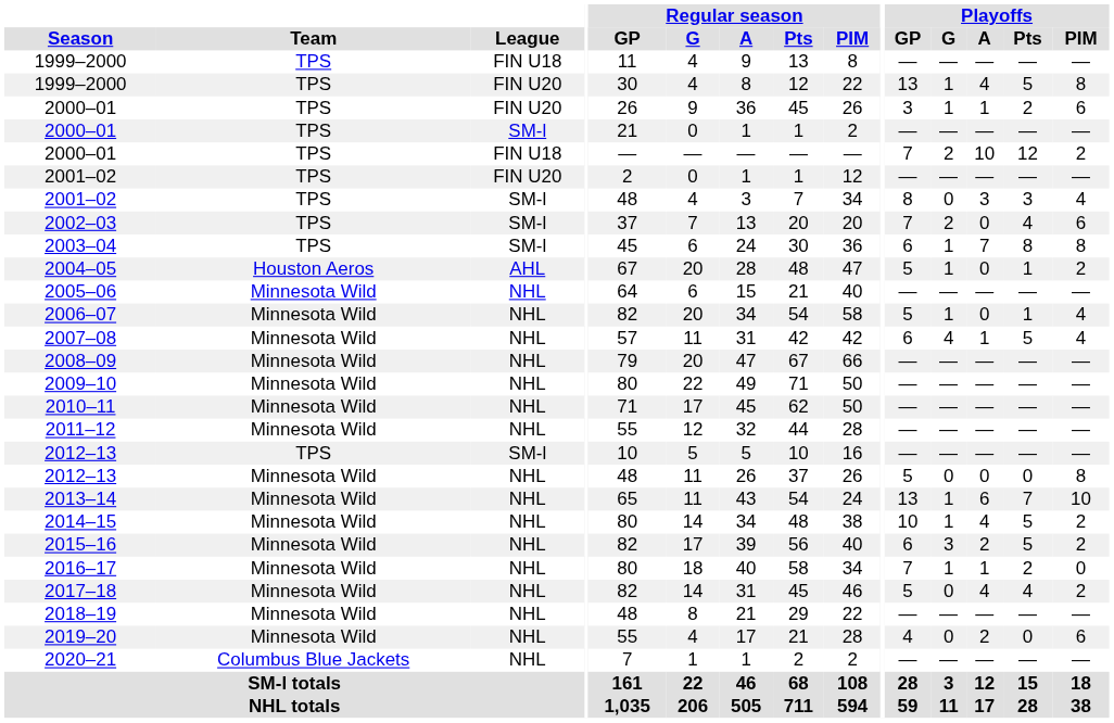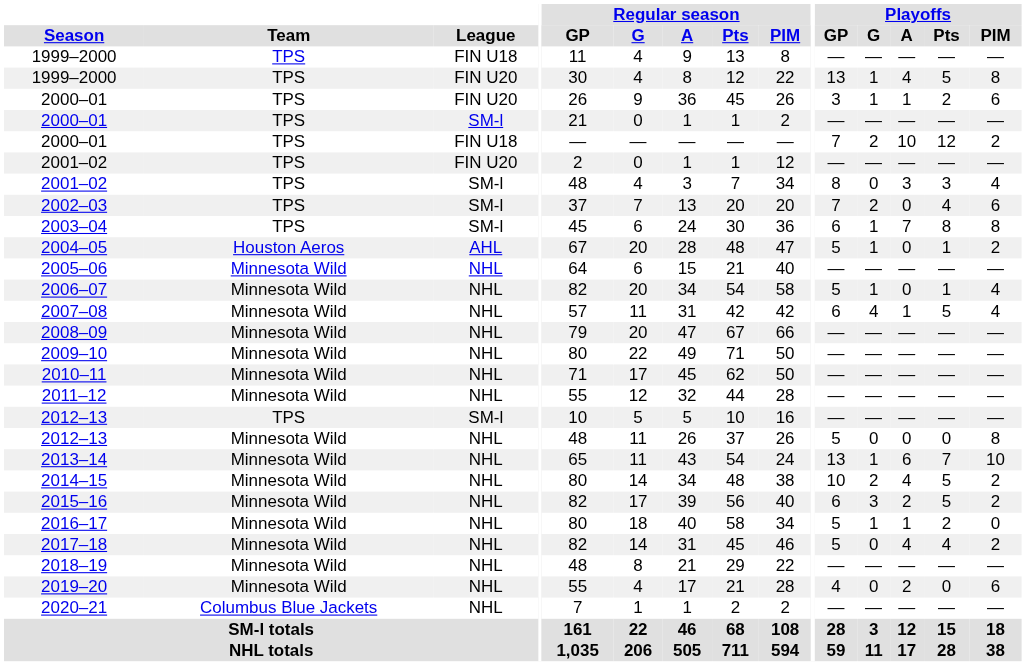 <table border="0" cellpadding="1" cellspacing="0" style="text-align:center; width:60em">
 <tr bgcolor="#e0e0e0">
 <th colspan="3" bgcolor="#ffffff"></th>
 <th rowspan="99" bgcolor="#ffffff"></th>
 <th colspan="5"><a href='#'>Regular season</a></th>
 <th rowspan="99" bgcolor="#ffffff"></th>
 <th colspan="5"><a href='#'>Playoffs</a></th>
 </tr>
 <tr bgcolor="#e0e0e0">
 <th><a href='#'>Season</a></th>
 <th>Team</th>
 <th>League</th>
 <th>GP</th>
 <th><a href='#'>G</a></th>
 <th><a href='#'>A</a></th>
 <th><a href='#'>Pts</a></th>
 <th><a href='#'>PIM</a></th>
 <th>GP</th>
 <th>G</th>
 <th>A</th>
 <th>Pts</th>
 <th>PIM</th>
 </tr>
 <tr>
 <td>1999–2000</td>
 <td><a href='#'>TPS</a></td>
 <td>FIN U18</td>
 <td>11</td>
 <td>4</td>
 <td>9</td>
 <td>13</td>
 <td>8</td>
 <td>—</td>
 <td>—</td>
 <td>—</td>
 <td>—</td>
 <td>—</td>
 </tr>
 <tr bgcolor="#f0f0f0">
 <td>1999–2000</td>
 <td>TPS</td>
 <td>FIN U20</td>
 <td>30</td>
 <td>4</td>
 <td>8</td>
 <td>12</td>
 <td>22</td>
 <td>13</td>
 <td>1</td>
 <td>4</td>
 <td>5</td>
 <td>8</td>
 </tr>
 <tr>
 <td>2000–01</td>
 <td>TPS</td>
 <td>FIN U20</td>
 <td>26</td>
 <td>9</td>
 <td>36</td>
 <td>45</td>
 <td>26</td>
 <td>3</td>
 <td>1</td>
 <td>1</td>
 <td>2</td>
 <td>6</td>
 </tr>
 <tr bgcolor="#f0f0f0">
 <td><a href='#'>2000–01</a></td>
 <td>TPS</td>
 <td><a href='#'>SM-l</a></td>
 <td>21</td>
 <td>0</td>
 <td>1</td>
 <td>1</td>
 <td>2</td>
 <td>—</td>
 <td>—</td>
 <td>—</td>
 <td>—</td>
 <td>—</td>
 </tr>
 <tr>
 <td>2000–01</td>
 <td>TPS</td>
 <td>FIN U18</td>
 <td>—</td>
 <td>—</td>
 <td>—</td>
 <td>—</td>
 <td>—</td>
 <td>7</td>
 <td>2</td>
 <td>10</td>
 <td>12</td>
 <td>2</td>
 </tr>
 <tr bgcolor="#f0f0f0">
 <td>2001–02</td>
 <td>TPS</td>
 <td>FIN U20</td>
 <td>2</td>
 <td>0</td>
 <td>1</td>
 <td>1</td>
 <td>12</td>
 <td>—</td>
 <td>—</td>
 <td>—</td>
 <td>—</td>
 <td>—</td>
 </tr>
 <tr>
 <td><a href='#'>2001–02</a></td>
 <td>TPS</td>
 <td>SM-l</td>
 <td>48</td>
 <td>4</td>
 <td>3</td>
 <td>7</td>
 <td>34</td>
 <td>8</td>
 <td>0</td>
 <td>3</td>
 <td>3</td>
 <td>4</td>
 </tr>
 <tr bgcolor="#f0f0f0">
 <td><a href='#'>2002–03</a></td>
 <td>TPS</td>
 <td>SM-l</td>
 <td>37</td>
 <td>7</td>
 <td>13</td>
 <td>20</td>
 <td>20</td>
 <td>7</td>
 <td>2</td>
 <td>0</td>
 <td>4</td>
 <td>6</td>
 </tr>
 <tr>
 <td><a href='#'>2003–04</a></td>
 <td>TPS</td>
 <td>SM-l</td>
 <td>45</td>
 <td>6</td>
 <td>24</td>
 <td>30</td>
 <td>36</td>
 <td>6</td>
 <td>1</td>
 <td>7</td>
 <td>8</td>
 <td>8</td>
 </tr>
 <tr bgcolor="#f0f0f0">
 <td><a href='#'>2004–05</a></td>
 <td><a href='#'>Houston Aeros</a></td>
 <td><a href='#'>AHL</a></td>
 <td>67</td>
 <td>20</td>
 <td>28</td>
 <td>48</td>
 <td>47</td>
 <td>5</td>
 <td>1</td>
 <td>0</td>
 <td>1</td>
 <td>2</td>
 </tr>
 <tr>
 <td><a href='#'>2005–06</a></td>
 <td><a href='#'>Minnesota Wild</a></td>
 <td><a href='#'>NHL</a></td>
 <td>64</td>
 <td>6</td>
 <td>15</td>
 <td>21</td>
 <td>40</td>
 <td>—</td>
 <td>—</td>
 <td>—</td>
 <td>—</td>
 <td>—</td>
 </tr>
 <tr bgcolor="#f0f0f0">
 <td><a href='#'>2006–07</a></td>
 <td>Minnesota Wild</td>
 <td>NHL</td>
 <td>82</td>
 <td>20</td>
 <td>34</td>
 <td>54</td>
 <td>58</td>
 <td>5</td>
 <td>1</td>
 <td>0</td>
 <td>1</td>
 <td>4</td>
 </tr>
 <tr>
 <td><a href='#'>2007–08</a></td>
 <td>Minnesota Wild</td>
 <td>NHL</td>
 <td>57</td>
 <td>11</td>
 <td>31</td>
 <td>42</td>
 <td>42</td>
 <td>6</td>
 <td>4</td>
 <td>1</td>
 <td>5</td>
 <td>4</td>
 </tr>
 <tr bgcolor="#f0f0f0">
 <td><a href='#'>2008–09</a></td>
 <td>Minnesota Wild</td>
 <td>NHL</td>
 <td>79</td>
 <td>20</td>
 <td>47</td>
 <td>67</td>
 <td>66</td>
 <td>—</td>
 <td>—</td>
 <td>—</td>
 <td>—</td>
 <td>—</td>
 </tr>
 <tr>
 <td><a href='#'>2009–10</a></td>
 <td>Minnesota Wild</td>
 <td>NHL</td>
 <td>80</td>
 <td>22</td>
 <td>49</td>
 <td>71</td>
 <td>50</td>
 <td>—</td>
 <td>—</td>
 <td>—</td>
 <td>—</td>
 <td>—</td>
 </tr>
 <tr bgcolor="#f0f0f0">
 <td><a href='#'>2010–11</a></td>
 <td>Minnesota Wild</td>
 <td>NHL</td>
 <td>71</td>
 <td>17</td>
 <td>45</td>
 <td>62</td>
 <td>50</td>
 <td>—</td>
 <td>—</td>
 <td>—</td>
 <td>—</td>
 <td>—</td>
 </tr>
 <tr>
 <td><a href='#'>2011–12</a></td>
 <td>Minnesota Wild</td>
 <td>NHL</td>
 <td>55</td>
 <td>12</td>
 <td>32</td>
 <td>44</td>
 <td>28</td>
 <td>—</td>
 <td>—</td>
 <td>—</td>
 <td>—</td>
 <td>—</td>
 </tr>
 <tr bgcolor="#f0f0f0">
 <td><a href='#'>2012–13</a></td>
 <td>TPS</td>
 <td>SM-l</td>
 <td>10</td>
 <td>5</td>
 <td>5</td>
 <td>10</td>
 <td>16</td>
 <td>—</td>
 <td>—</td>
 <td>—</td>
 <td>—</td>
 <td>—</td>
 </tr>
 <tr>
 <td><a href='#'>2012–13</a></td>
 <td>Minnesota Wild</td>
 <td>NHL</td>
 <td>48</td>
 <td>11</td>
 <td>26</td>
 <td>37</td>
 <td>26</td>
 <td>5</td>
 <td>0</td>
 <td>0</td>
 <td>0</td>
 <td>8</td>
 </tr>
 <tr bgcolor="#f0f0f0">
 <td><a href='#'>2013–14</a></td>
 <td>Minnesota Wild</td>
 <td>NHL</td>
 <td>65</td>
 <td>11</td>
 <td>43</td>
 <td>54</td>
 <td>24</td>
 <td>13</td>
 <td>1</td>
 <td>6</td>
 <td>7</td>
 <td>10</td>
 </tr>
 <tr>
 <td><a href='#'>2014–15</a></td>
 <td>Minnesota Wild</td>
 <td>NHL</td>
 <td>80</td>
 <td>14</td>
 <td>34</td>
 <td>48</td>
 <td>38</td>
 <td>10</td>
-<td>1</td>
+<td>2</td>
 <td>4</td>
 <td>5</td>
 <td>2</td>
 </tr>
 <tr bgcolor="#f0f0f0">
 <td><a href='#'>2015–16</a></td>
 <td>Minnesota Wild</td>
 <td>NHL</td>
 <td>82</td>
 <td>17</td>
 <td>39</td>
 <td>56</td>
 <td>40</td>
 <td>6</td>
 <td>3</td>
 <td>2</td>
 <td>5</td>
 <td>2</td>
 </tr>
 <tr>
 <td><a href='#'>2016–17</a></td>
 <td>Minnesota Wild</td>
 <td>NHL</td>
 <td>80</td>
 <td>18</td>
 <td>40</td>
 <td>58</td>
 <td>34</td>
-<td>7</td>
+<td>5</td>
 <td>1</td>
 <td>1</td>
 <td>2</td>
 <td>0</td>
 </tr>
 <tr bgcolor="#f0f0f0">
 <td><a href='#'>2017–18</a></td>
 <td>Minnesota Wild</td>
 <td>NHL</td>
 <td>82</td>
 <td>14</td>
 <td>31</td>
 <td>45</td>
 <td>46</td>
 <td>5</td>
 <td>0</td>
 <td>4</td>
 <td>4</td>
 <td>2</td>
 </tr>
 <tr>
 <td><a href='#'>2018–19</a></td>
 <td>Minnesota Wild</td>
 <td>NHL</td>
 <td>48</td>
 <td>8</td>
 <td>21</td>
 <td>29</td>
 <td>22</td>
 <td>—</td>
 <td>—</td>
 <td>—</td>
 <td>—</td>
 <td>—</td>
 </tr>
 <tr bgcolor="#f0f0f0">
 <td><a href='#'>2019–20</a></td>
 <td>Minnesota Wild</td>
 <td>NHL</td>
 <td>55</td>
 <td>4</td>
 <td>17</td>
 <td>21</td>
 <td>28</td>
 <td>4</td>
 <td>0</td>
 <td>2</td>
 <td>0</td>
 <td>6</td>
 </tr>
 <tr>
 <td><a href='#'>2020–21</a></td>
 <td><a href='#'>Columbus Blue Jackets</a></td>
 <td>NHL</td>
 <td>7</td>
 <td>1</td>
 <td>1</td>
 <td>2</td>
 <td>2</td>
 <td>—</td>
 <td>—</td>
 <td>—</td>
 <td>—</td>
 <td>—</td>
 </tr>
 <tr bgcolor="#e0e0e0">
 <th colspan="3">SM-l totals</th>
 <th>161</th>
 <th>22</th>
 <th>46</th>
 <th>68</th>
 <th>108</th>
 <th>28</th>
 <th>3</th>
 <th>12</th>
 <th>15</th>
 <th>18</th>
 </tr>
 <tr bgcolor="#e0e0e0">
 <th colspan="3">NHL totals</th>
 <th>1,035</th>
 <th>206</th>
 <th>505</th>
 <th>711</th>
 <th>594</th>
 <th>59</th>
 <th>11</th>
 <th>17</th>
 <th>28</th>
 <th>38</th>
 </tr>
 </table>
